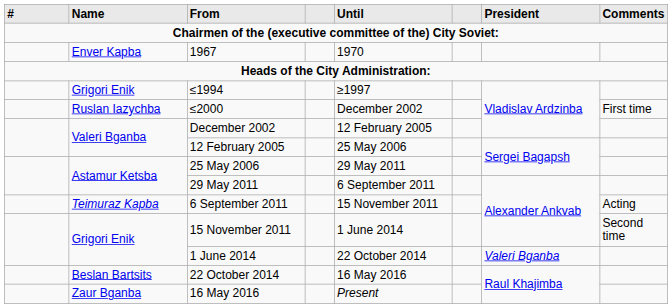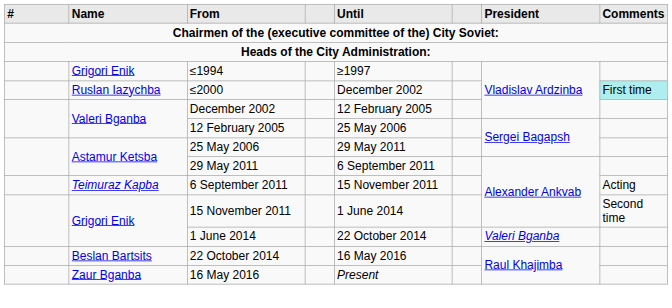 <table class="wikitable" width=70% cellpadding="2">
 <tr style="background-color:#E9E9E9; font-weight:bold" align=left>
 <td>#</td>
 <td width=150>Name</td>
 <td width=150>From</td>
 <td></td>
 <td width=150>Until</td>
 <td></td>
 <td width=150>President</td>
 <td width=50>Comments</td>
 </tr>
 <tr>
 <td colspan=8 align=center><strong>Chairmen of the (executive committee of the) City Soviet:</strong></td>
-</tr>
-<tr>
-<td></td>
-<td><a href='#'>Enver Kapba</a></td>
-<td>1967</td>
-<td></td>
-<td>1970</td>
-<td></td>
-<td></td>
-<td></td>
 </tr>
 <tr>
 <td colspan=8 align=center><strong>Heads of the City Administration:</strong></td>
 </tr>
 <tr>
 <td></td>
 <td><a href='#'>Grigori Enik</a></td>
 <td>≤1994</td>
 <td></td>
 <td>≥1997</td>
 <td></td>
 <td rowspan=3><a href='#'>Vladislav Ardzinba</a></td>
 <td></td>
 </tr>
 <tr>
 <td></td>
 <td><a href='#'>Ruslan Iazychba</a></td>
 <td>≤2000</td>
 <td></td>
 <td>December 2002</td>
 <td></td>
-<td>First time</td>
+<td style="background: paleturquoise;">First time</td>
 </tr>
 <tr>
 <td rowspan=2></td>
 <td rowspan=2><a href='#'>Valeri Bganba</a></td>
 <td>December 2002</td>
 <td></td>
 <td>12 February 2005</td>
 <td></td>
 <td></td>
 </tr>
 <tr>
 <td>12 February 2005</td>
 <td></td>
 <td>25 May 2006</td>
 <td></td>
 <td rowspan=2><a href='#'>Sergei Bagapsh</a></td>
 <td></td>
 </tr>
 <tr>
 <td rowspan=2></td>
 <td rowspan=2><a href='#'>Astamur Ketsba</a></td>
 <td>25 May 2006</td>
 <td></td>
 <td>29 May 2011</td>
 <td></td>
 <td></td>
 </tr>
 <tr>
 <td>29 May 2011</td>
 <td></td>
 <td>6 September 2011</td>
 <td></td>
 <td rowspan=3><a href='#'>Alexander Ankvab</a></td>
 <td></td>
 </tr>
 <tr>
 <td></td>
 <td><em><a href='#'>Teimuraz Kapba</a></em></td>
 <td>6 September 2011</td>
 <td></td>
 <td>15 November 2011</td>
 <td></td>
 <td>Acting</td>
 </tr>
 <tr>
 <td rowspan=2></td>
 <td rowspan=2><a href='#'>Grigori Enik</a></td>
 <td>15 November 2011</td>
 <td></td>
 <td>1 June 2014</td>
 <td></td>
 <td>Second time</td>
 </tr>
 <tr>
 <td>1 June 2014</td>
 <td></td>
 <td>22 October 2014</td>
 <td></td>
 <td><em><a href='#'>Valeri Bganba</a></em></td>
 <td></td>
 </tr>
 <tr>
 <td></td>
 <td><a href='#'>Beslan Bartsits</a></td>
 <td>22 October 2014</td>
 <td></td>
 <td>16 May 2016</td>
 <td></td>
 <td rowspan=2><a href='#'>Raul Khajimba</a></td>
 <td></td>
 </tr>
 <tr>
 <td></td>
 <td><a href='#'>Zaur Bganba</a></td>
 <td>16 May 2016</td>
 <td></td>
 <td><em>Present</em></td>
 <td></td>
 <td></td>
 </tr>
 </table>
